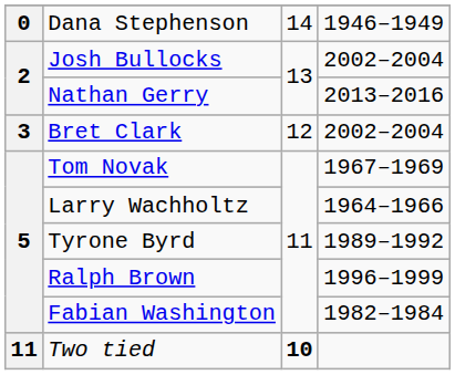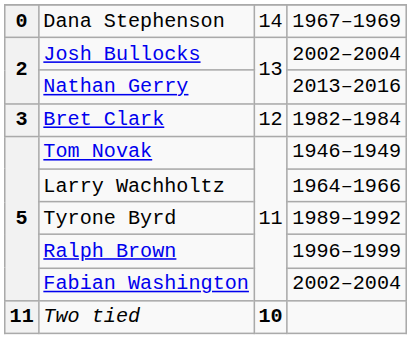 <table class=wikitable>
 <tr>
 </tr>
 <tr>
 <th>0</th>
 <td>Dana Stephenson</td>
 <td>14</td>
-<td>1946–1949</td>
+<td>1967–1969</td>
 </tr>
 <tr>
 <th rowspan=2>2</th>
 <td><a href='#'>Josh Bullocks</a></td>
 <td rowspan=2>13</td>
 <td>2002–2004</td>
 </tr>
 <tr>
 <td><a href='#'>Nathan Gerry</a></td>
 <td>2013–2016</td>
 </tr>
 <tr>
 <th>3</th>
 <td><a href='#'>Bret Clark</a></td>
 <td>12</td>
-<td>2002–2004</td>
+<td>1982–1984</td>
 </tr>
 <tr>
 <th rowspan=5>5</th>
 <td><a href='#'>Tom Novak</a></td>
 <td rowspan=5>11</td>
-<td>1967–1969</td>
+<td>1946–1949</td>
 </tr>
 <tr>
 <td>Larry Wachholtz</td>
 <td>1964–1966</td>
 </tr>
 <tr>
 <td>Tyrone Byrd</td>
 <td>1989–1992</td>
 </tr>
 <tr>
 <td><a href='#'>Ralph Brown</a></td>
 <td>1996–1999</td>
 </tr>
 <tr>
 <td><a href='#'>Fabian Washington</a></td>
-<td>1982–1984</td>
+<td>2002–2004</td>
 </tr>
 <tr>
 <th>11</th>
 <td><em>Two tied</em></td>
 <td><strong>10</strong></td>
 <td></td>
 </tr>
 </table>
